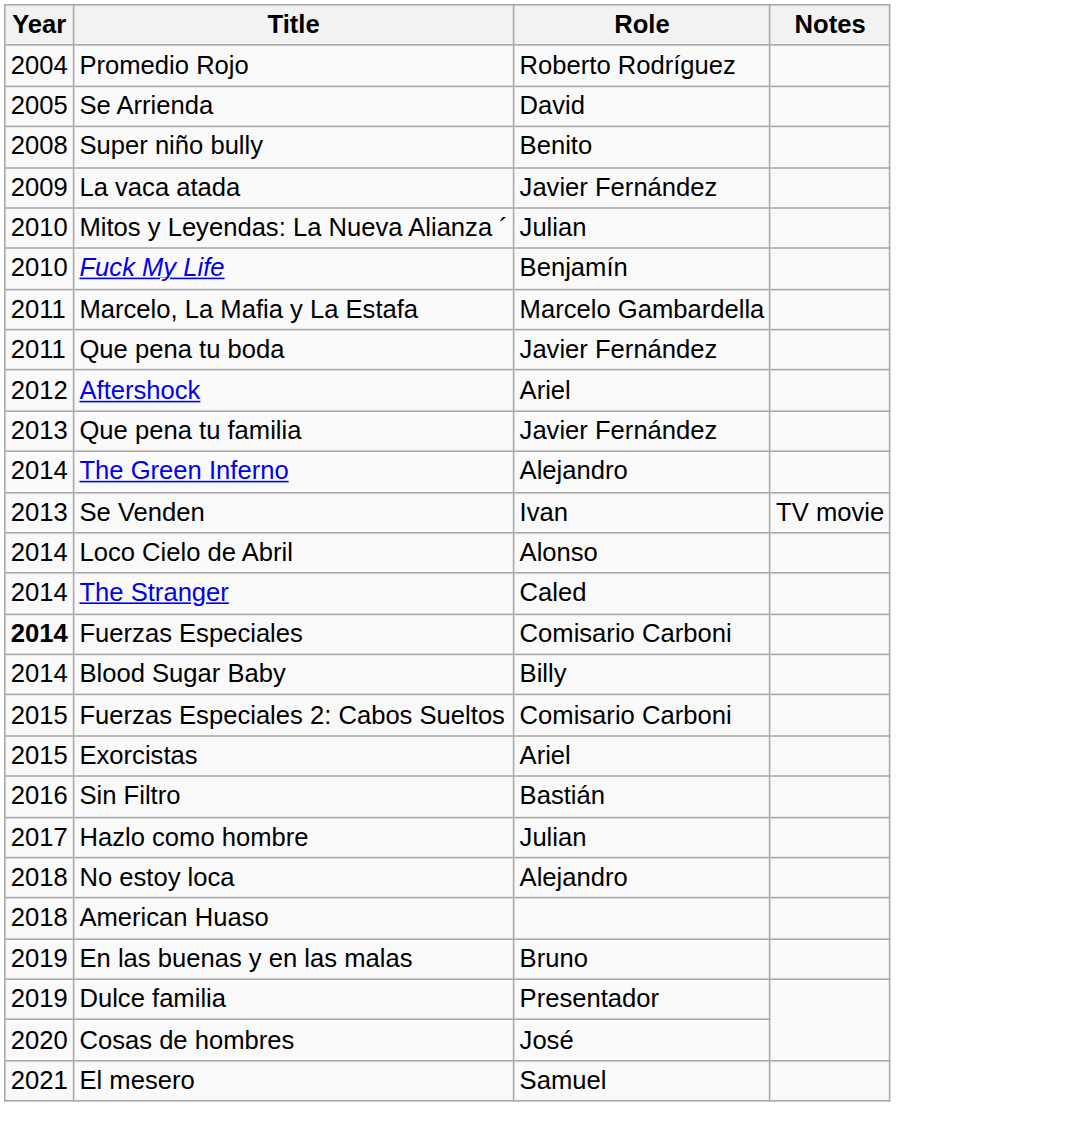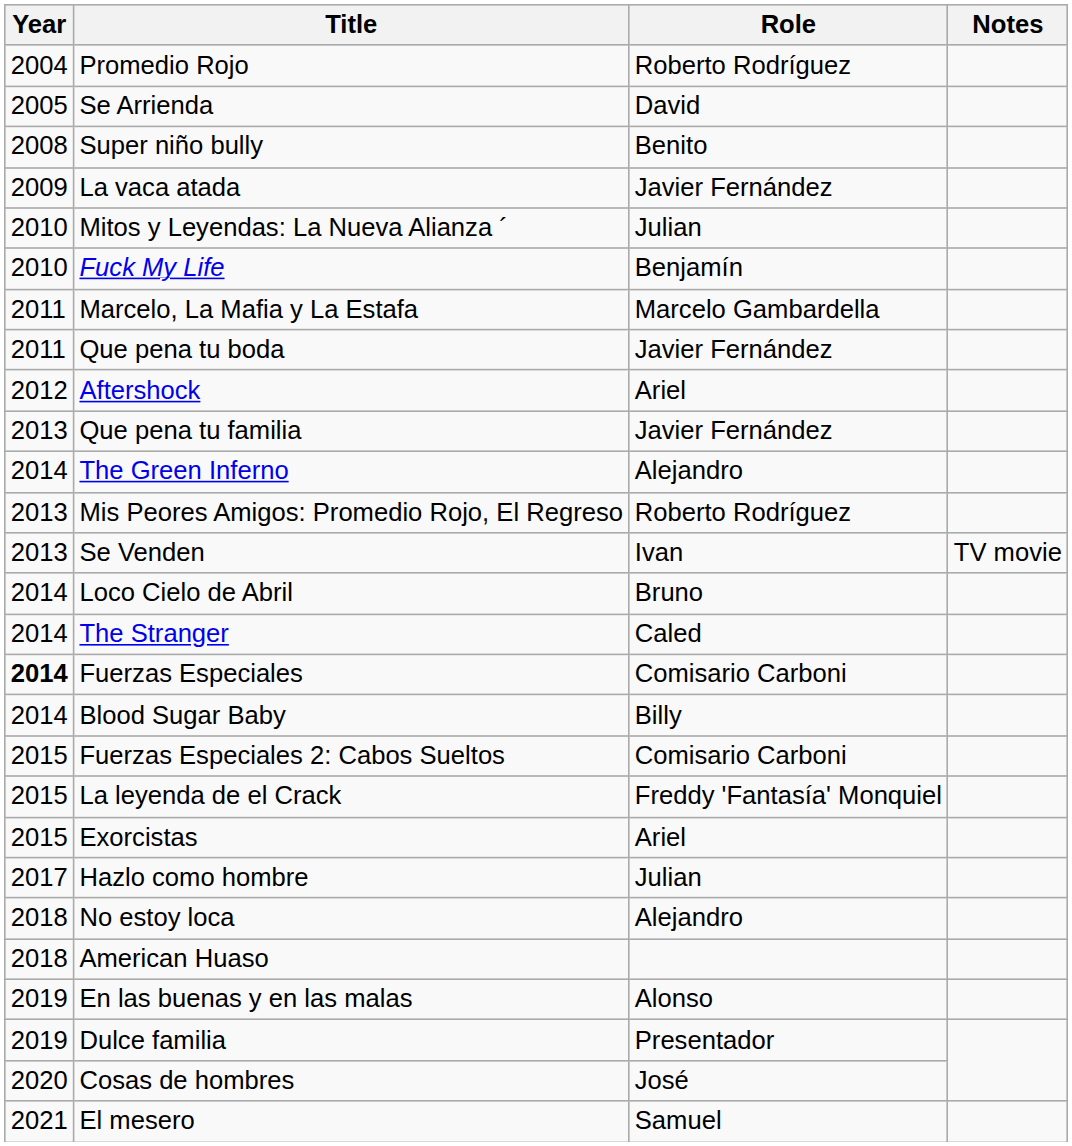 <table class="wikitable plainrowheaders sortable">
 <tr>
 <th scope="col">Year</th>
 <th scope="col">Title</th>
 <th scope="col">Role</th>
 <th scope="col" class="unsortable">Notes</th>
 </tr>
 <tr>
 <td>2004</td>
 <td>Promedio Rojo</td>
 <td>Roberto Rodríguez</td>
 <td></td>
 </tr>
 <tr>
 <td>2005</td>
 <td>Se Arrienda</td>
 <td>David</td>
 <td></td>
 </tr>
 <tr>
 <td>2008</td>
 <td>Super niño bully</td>
 <td>Benito</td>
 <td></td>
 </tr>
 <tr>
 <td>2009</td>
 <td>La vaca atada</td>
 <td>Javier Fernández</td>
 <td></td>
 </tr>
 <tr>
 <td>2010</td>
 <td>Mitos y Leyendas: La Nueva Alianza ´</td>
 <td>Julian</td>
 <td></td>
 </tr>
 <tr>
 <td>2010</td>
 <td><em><a href='#'>Fuck My Life</a></em></td>
 <td>Benjamín</td>
 <td></td>
 </tr>
 <tr>
 <td>2011</td>
 <td>Marcelo, La Mafia y La Estafa</td>
 <td>Marcelo Gambardella</td>
 <td></td>
 </tr>
 <tr>
 <td>2011</td>
 <td>Que pena tu boda</td>
 <td>Javier Fernández</td>
 <td></td>
 </tr>
 <tr>
 <td>2012</td>
 <td><a href='#'>Aftershock</a></td>
 <td>Ariel</td>
 <td></td>
 </tr>
 <tr>
 <td>2013</td>
 <td>Que pena tu familia</td>
 <td>Javier Fernández</td>
 <td></td>
 </tr>
 <tr>
 <td>2014</td>
 <td><a href='#'>The Green Inferno</a></td>
 <td>Alejandro</td>
 <td></td>
 </tr>
 <tr>
 <td>2013</td>
+<td>Mis Peores Amigos: Promedio Rojo, El Regreso</td>
+<td>Roberto Rodríguez</td>
+<td></td>
+</tr>
+<tr>
+<td>2013</td>
 <td>Se Venden</td>
 <td>Ivan</td>
 <td>TV movie</td>
 </tr>
 <tr>
 <td>2014</td>
 <td>Loco Cielo de Abril</td>
-<td>Alonso</td>
+<td>Bruno</td>
 <td></td>
 </tr>
 <tr>
 <td>2014</td>
 <td><a href='#'>The Stranger</a></td>
 <td>Caled</td>
 <td></td>
 </tr>
 <tr>
 <td><strong>2014</strong></td>
 <td>Fuerzas Especiales</td>
 <td>Comisario Carboni</td>
 <td></td>
 </tr>
 <tr>
 <td>2014</td>
 <td>Blood Sugar Baby</td>
 <td>Billy</td>
 <td></td>
 </tr>
 <tr>
 <td>2015</td>
 <td>Fuerzas Especiales 2: Cabos Sueltos</td>
 <td>Comisario Carboni</td>
 <td></td>
 </tr>
 <tr>
 <td>2015</td>
-<td>Exorcistas</td>
-<td>Ariel</td>
+<td>La leyenda de el Crack</td>
+<td>Freddy 'Fantasía' Monquiel</td>
 <td></td>
 </tr>
 <tr>
-<td>2016</td>
-<td>Sin Filtro</td>
-<td>Bastián</td>
+<td>2015</td>
+<td>Exorcistas</td>
+<td>Ariel</td>
 <td></td>
 </tr>
 <tr>
 <td>2017</td>
 <td>Hazlo como hombre</td>
 <td>Julian</td>
 <td></td>
 </tr>
 <tr>
 <td>2018</td>
 <td>No estoy loca</td>
 <td>Alejandro</td>
 <td></td>
 </tr>
 <tr>
 <td>2018</td>
 <td>American Huaso</td>
 <td></td>
 <td></td>
 </tr>
 <tr>
 <td>2019</td>
 <td>En las buenas y en las malas</td>
-<td>Bruno</td>
+<td>Alonso</td>
 <td></td>
 </tr>
 <tr>
 <td>2019</td>
 <td>Dulce familia</td>
 <td>Presentador</td>
 </tr>
 <tr>
 <td>2020</td>
 <td>Cosas de hombres</td>
 <td>José</td>
 </tr>
 <tr>
 <td>2021</td>
 <td>El mesero</td>
 <td>Samuel</td>
 <td></td>
 </tr>
 </table>
